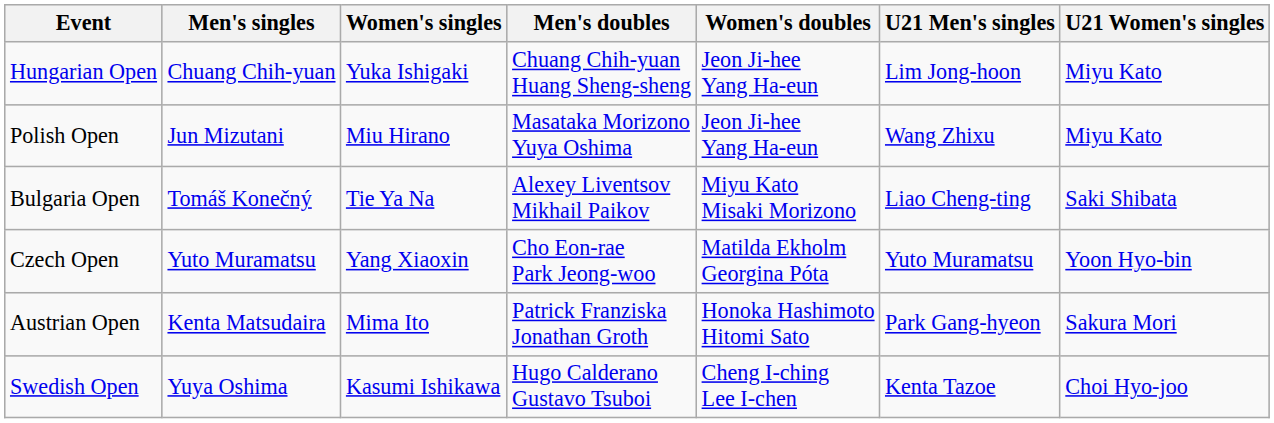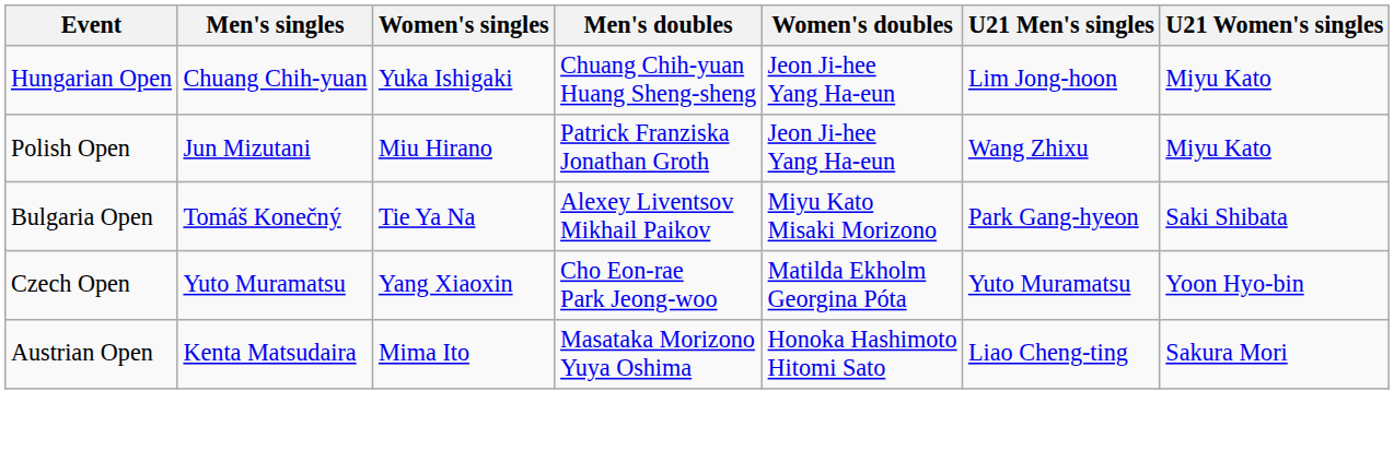 <table class=wikitable style="font-size:90%">
 <tr>
 <th>Event</th>
 <th>Men's singles</th>
 <th>Women's singles</th>
 <th>Men's doubles</th>
 <th>Women's doubles</th>
 <th>U21 Men's singles</th>
 <th>U21 Women's singles</th>
 </tr>
 <tr>
 <td> <a href='#'>Hungarian Open</a></td>
 <td> <a href='#'>Chuang Chih-yuan</a></td>
 <td> <a href='#'>Yuka Ishigaki</a></td>
 <td> <a href='#'>Chuang Chih-yuan</a><br> <a href='#'>Huang Sheng-sheng</a></td>
 <td> <a href='#'>Jeon Ji-hee</a><br> <a href='#'>Yang Ha-eun</a></td>
 <td> <a href='#'>Lim Jong-hoon</a></td>
 <td> <a href='#'>Miyu Kato</a></td>
 </tr>
 <tr>
 <td> Polish Open</td>
 <td> <a href='#'>Jun Mizutani</a></td>
 <td> <a href='#'>Miu Hirano</a></td>
-<td> <a href='#'>Masataka Morizono</a><br> <a href='#'>Yuya Oshima</a></td>
+<td> <a href='#'>Patrick Franziska</a><br> <a href='#'>Jonathan Groth</a></td>
 <td> <a href='#'>Jeon Ji-hee</a><br> <a href='#'>Yang Ha-eun</a></td>
 <td> <a href='#'>Wang Zhixu</a></td>
 <td> <a href='#'>Miyu Kato</a></td>
 </tr>
 <tr>
 <td> Bulgaria Open</td>
 <td> <a href='#'>Tomáš Konečný</a></td>
 <td> <a href='#'>Tie Ya Na</a></td>
 <td> <a href='#'>Alexey Liventsov</a><br> <a href='#'>Mikhail Paikov</a></td>
 <td> <a href='#'>Miyu Kato</a><br> <a href='#'>Misaki Morizono</a></td>
-<td> <a href='#'>Liao Cheng-ting</a></td>
+<td> <a href='#'>Park Gang-hyeon</a></td>
 <td> <a href='#'>Saki Shibata</a></td>
 </tr>
 <tr>
 <td> Czech Open</td>
 <td> <a href='#'>Yuto Muramatsu</a></td>
 <td> <a href='#'>Yang Xiaoxin</a></td>
 <td> <a href='#'>Cho Eon-rae</a><br> <a href='#'>Park Jeong-woo</a></td>
 <td> <a href='#'>Matilda Ekholm</a><br> <a href='#'>Georgina Póta</a></td>
 <td> <a href='#'>Yuto Muramatsu</a></td>
 <td> <a href='#'>Yoon Hyo-bin</a></td>
 </tr>
 <tr>
 <td> Austrian Open</td>
 <td> <a href='#'>Kenta Matsudaira</a></td>
 <td> <a href='#'>Mima Ito</a></td>
-<td> <a href='#'>Patrick Franziska</a><br> <a href='#'>Jonathan Groth</a></td>
+<td> <a href='#'>Masataka Morizono</a><br> <a href='#'>Yuya Oshima</a></td>
 <td> <a href='#'>Honoka Hashimoto</a><br> <a href='#'>Hitomi Sato</a></td>
-<td> <a href='#'>Park Gang-hyeon</a></td>
+<td> <a href='#'>Liao Cheng-ting</a></td>
 <td> <a href='#'>Sakura Mori</a></td>
 </tr>
-<tr>
-<td> <a href='#'>Swedish Open</a></td>
-<td> <a href='#'>Yuya Oshima</a></td>
-<td> <a href='#'>Kasumi Ishikawa</a></td>
-<td> <a href='#'>Hugo Calderano</a><br> <a href='#'>Gustavo Tsuboi</a></td>
-<td> <a href='#'>Cheng I-ching</a><br> <a href='#'>Lee I-chen</a></td>
-<td> <a href='#'>Kenta Tazoe</a></td>
-<td> <a href='#'>Choi Hyo-joo</a></td>
-</tr>
 </table>
